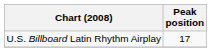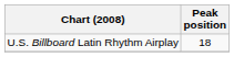 <table class="wikitable">
 <tr>
 <th align="center">Chart (2008)</th>
 <th align="center">Peak<br>position</th>
 </tr>
 <tr>
 <td align="left">U.S. <em>Billboard</em> Latin Rhythm Airplay</td>
-<td align="center">17 </td>
+<td align="center">18 </td>
 </tr>
 <tr>
 </tr>
 </table>
